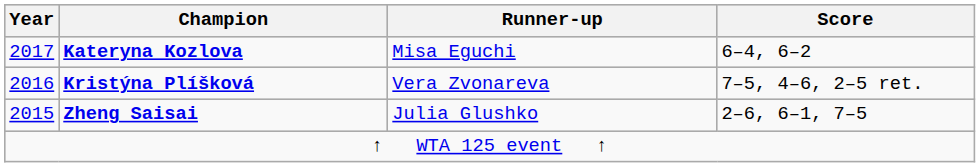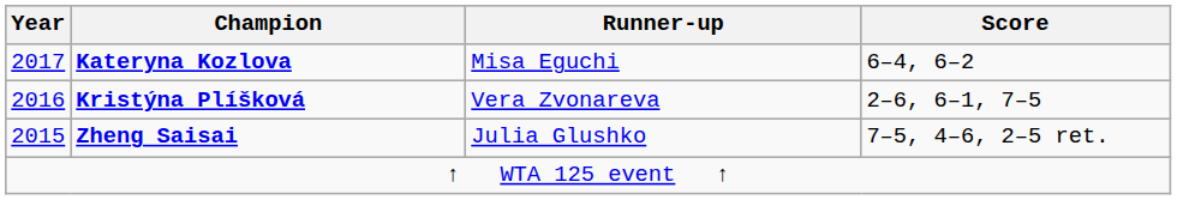 <table class="wikitable" style="font-size:90%">
 <tr>
 <th>Year</th>
 <th width="200">Champion</th>
 <th width="200">Runner-up</th>
 <th width="155">Score</th>
 </tr>
 <tr>
 <td><a href='#'>2017</a></td>
 <td> <strong><a href='#'>Kateryna Kozlova</a></strong></td>
 <td> <a href='#'>Misa Eguchi</a></td>
 <td>6–4, 6–2</td>
 </tr>
 <tr>
 <td><a href='#'>2016</a></td>
 <td> <strong><a href='#'>Kristýna Plíšková</a></strong></td>
 <td> <a href='#'>Vera Zvonareva</a></td>
-<td>7–5, 4–6, 2–5 ret.</td>
+<td>2–6, 6–1, 7–5</td>
 </tr>
 <tr>
 <td><a href='#'>2015</a></td>
 <td> <strong><a href='#'>Zheng Saisai</a></strong></td>
 <td> <a href='#'>Julia Glushko</a></td>
-<td>2–6, 6–1, 7–5</td>
+<td>7–5, 4–6, 2–5 ret.</td>
 </tr>
 <tr>
 <td colspan="4" align="center">↑   <a href='#'>WTA 125 event</a>   ↑</td>
 </tr>
 </table>
